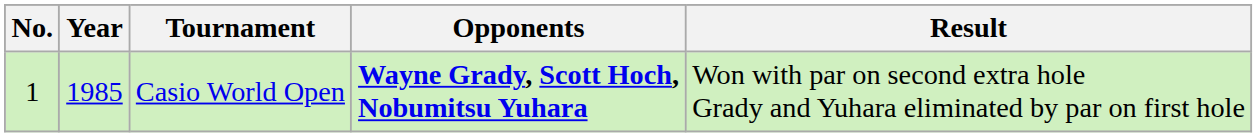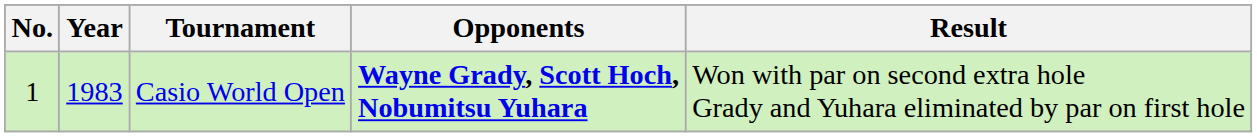 <table class="wikitable" style="font-size:95%;">
 <tr>
 <th>No.</th>
 <th>Year</th>
 <th>Tournament</th>
 <th>Opponents</th>
 <th>Result</th>
 </tr>
 <tr style="background:#D0F0C0;">
 <td align=center>1</td>
-<td><a href='#'>1985</a></td>
+<td><a href='#'>1983</a></td>
 <td><a href='#'>Casio World Open</a></td>
 <td><strong> <a href='#'>Wayne Grady</a>,  <a href='#'>Scott Hoch</a>,<br> <a href='#'>Nobumitsu Yuhara</a></strong></td>
 <td>Won with par on second extra hole<br>Grady and Yuhara eliminated by par on first hole</td>
 </tr>
 </table>
